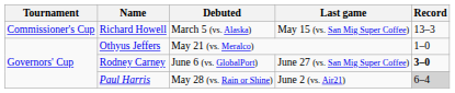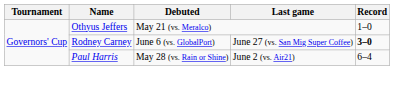 <table class="wikitable">
 <tr>
 <th>Tournament</th>
 <th>Name</th>
 <th>Debuted</th>
 <th>Last game</th>
 <th>Record</th>
-</tr>
-<tr>
-<td><a href='#'>Commissioner's Cup</a></td>
-<td><a href='#'>Richard Howell</a></td>
-<td>March 5 <small>(vs. <a href='#'>Alaska</a>)</small></td>
-<td>May 15 <small>(vs. <a href='#'>San Mig Super Coffee</a>)</small></td>
-<td>13–3</td>
 </tr>
 <tr>
 <td rowspan=3><a href='#'>Governors' Cup</a></td>
 <td><a href='#'>Othyus Jeffers</a></td>
 <td colspan=2>May 21 <small>(vs. <a href='#'>Meralco</a>)</small></td>
 <td>1–0</td>
 </tr>
 <tr>
 <td><a href='#'>Rodney Carney</a></td>
 <td>June 6 <small>(vs. <a href='#'>GlobalPort</a>)</small></td>
 <td>June 27 <small>(vs. <a href='#'>San Mig Super Coffee</a>)</small></td>
 <td><strong>3–0</strong></td>
 </tr>
 <tr>
 <td><em><a href='#'>Paul Harris</a></em></td>
 <td>May 28 <small>(vs. <a href='#'>Rain or Shine</a>)</small></td>
 <td>June 2 <small>(vs. <a href='#'>Air21</a>)</small></td>
-<td style="background: lightgrey;">6–4</td>
+<td>6–4</td>
 </tr>
 </table>
